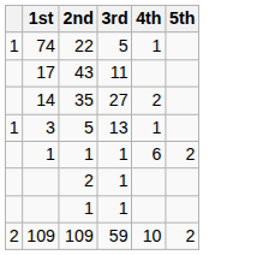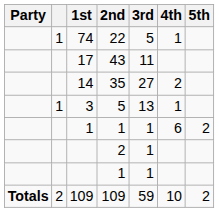 <table class="wikitable" style="text-align:right;">
 <tr>
+<th>Party</th>
 <th></th>
 <th>1st</th>
 <th>2nd</th>
 <th>3rd</th>
 <th>4th</th>
 <th>5th</th>
 </tr>
 <tr>
+<td style="text-align:left;"></td>
 <td>1</td>
 <td>74</td>
 <td>22</td>
 <td>5</td>
 <td>1</td>
 <td></td>
 </tr>
 <tr>
+<td style="text-align:left;"></td>
 <td></td>
 <td>17</td>
 <td>43</td>
 <td>11</td>
 <td></td>
 <td></td>
 </tr>
 <tr>
+<td style="text-align:left;"></td>
 <td></td>
 <td>14</td>
 <td>35</td>
 <td>27</td>
 <td>2</td>
 <td></td>
 </tr>
 <tr>
+<td style="text-align:left;"></td>
 <td>1</td>
 <td>3</td>
 <td>5</td>
 <td>13</td>
 <td>1</td>
 <td></td>
 </tr>
 <tr>
+<td style="text-align:left;"></td>
 <td></td>
 <td>1</td>
 <td>1</td>
 <td>1</td>
 <td>6</td>
 <td>2</td>
 </tr>
 <tr>
+<td style="text-align:left;"></td>
 <td></td>
 <td></td>
 <td>2</td>
 <td>1</td>
 <td></td>
 <td></td>
 </tr>
 <tr>
+<td style="text-align:left;"></td>
 <td></td>
 <td></td>
 <td>1</td>
 <td>1</td>
 <td></td>
 <td></td>
 </tr>
 <tr>
+<td style="text-align:left;"><strong>Totals</strong></td>
 <td>2</td>
 <td>109</td>
 <td>109</td>
 <td>59</td>
 <td>10</td>
 <td>2</td>
 </tr>
 </table>
